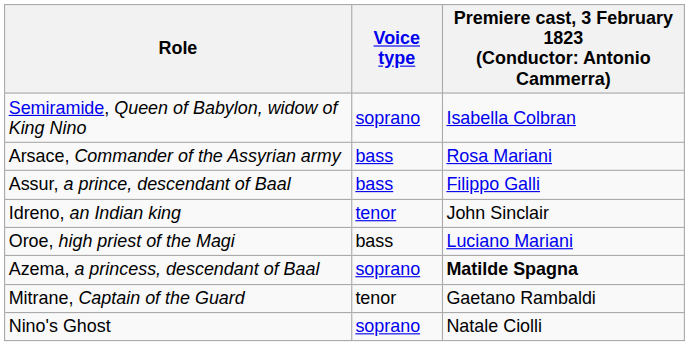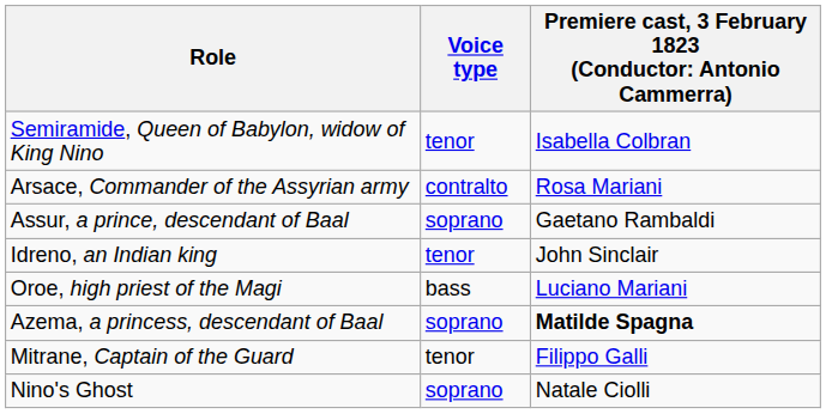 <table class="wikitable">
 <tr>
 <th>Role</th>
 <th><a href='#'>Voice type</a></th>
 <th>Premiere cast, 3 February 1823<br>(Conductor: Antonio Cammerra)</th>
 </tr>
 <tr>
 <td><a href='#'>Semiramide</a>, <em>Queen of Babylon, widow of King Nino</em></td>
-<td><a href='#'>soprano</a></td>
+<td><a href='#'>tenor</a></td>
 <td><a href='#'>Isabella Colbran</a></td>
 </tr>
 <tr>
 <td>Arsace, <em>Commander of the Assyrian army</em></td>
-<td><a href='#'>bass</a></td>
+<td><a href='#'>contralto</a></td>
 <td><a href='#'>Rosa Mariani</a></td>
 </tr>
 <tr>
 <td>Assur, <em>a prince, descendant of Baal</em></td>
-<td><a href='#'>bass</a></td>
-<td><a href='#'>Filippo Galli</a></td>
+<td><a href='#'>soprano</a></td>
+<td>Gaetano Rambaldi</td>
 </tr>
 <tr>
 <td>Idreno, <em>an Indian king</em></td>
 <td><a href='#'>tenor</a></td>
 <td>John Sinclair</td>
 </tr>
 <tr>
 <td>Oroe, <em>high priest of the Magi</em></td>
 <td>bass</td>
 <td><a href='#'>Luciano Mariani</a></td>
 </tr>
 <tr>
 <td>Azema, <em>a princess, descendant of Baal</em></td>
 <td><a href='#'>soprano</a></td>
 <td><strong>Matilde Spagna</strong></td>
 </tr>
 <tr>
 <td>Mitrane, <em>Captain of the Guard</em></td>
 <td>tenor</td>
-<td>Gaetano Rambaldi</td>
+<td><a href='#'>Filippo Galli</a></td>
 </tr>
 <tr>
 <td>Nino's Ghost</td>
 <td><a href='#'>soprano</a></td>
 <td>Natale Ciolli</td>
 </tr>
 </table>
